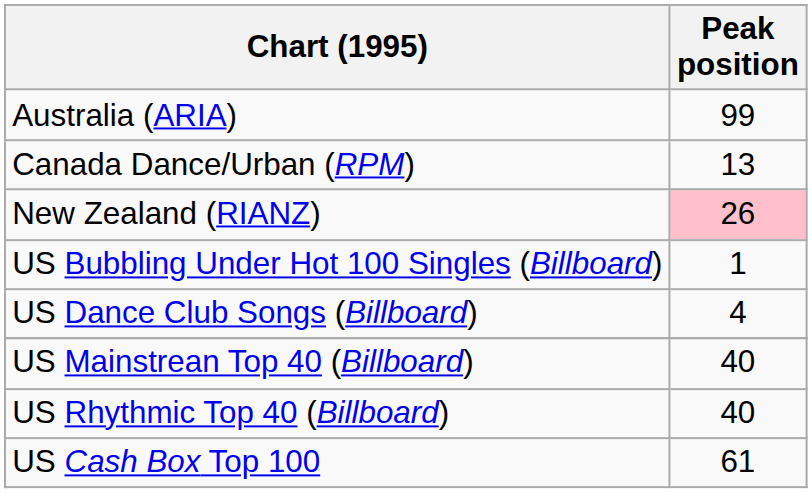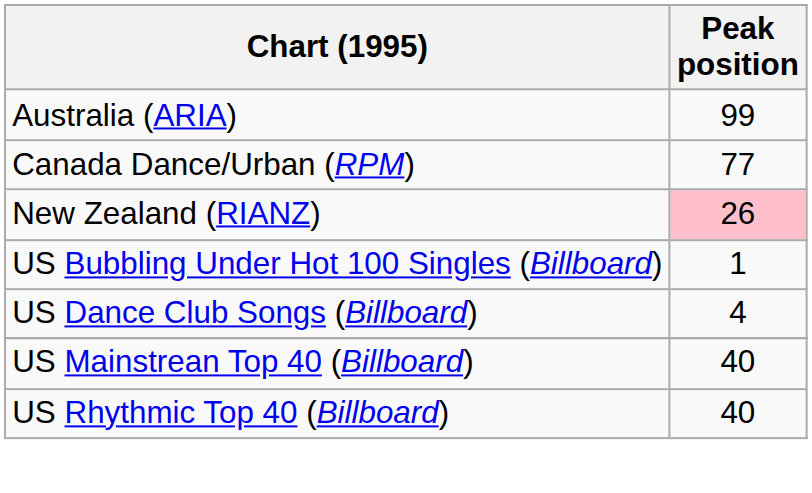 <table class="wikitable sortable">
 <tr>
 <th>Chart (1995)</th>
 <th>Peak<br>position</th>
 </tr>
 <tr>
 <td>Australia (<a href='#'>ARIA</a>)</td>
 <td align="center">99</td>
 </tr>
 <tr>
 <td>Canada Dance/Urban (<a href='#'><em>RPM</em></a>)</td>
-<td align="center">13</td>
+<td align="center">77</td>
 </tr>
 <tr>
 <td>New Zealand (<a href='#'>RIANZ</a>)</td>
 <td align="center" style="background: pink;">26</td>
 </tr>
 <tr>
 <td>US <a href='#'>Bubbling Under Hot 100 Singles</a> (<em><a href='#'>Billboard</a></em>)</td>
 <td align="center">1</td>
 </tr>
 <tr>
 <td>US <a href='#'>Dance Club Songs</a> (<em><a href='#'>Billboard</a></em>)</td>
 <td align="center">4</td>
 </tr>
 <tr>
 </tr>
 <tr>
 <td>US <a href='#'>Mainstrean Top 40</a> (<em><a href='#'>Billboard</a></em>)</td>
 <td align="center">40</td>
 </tr>
 <tr>
 <td>US <a href='#'>Rhythmic Top 40</a> (<em><a href='#'>Billboard</a></em>)</td>
 <td align="center">40</td>
 </tr>
-<tr>
-<td>US <a href='#'><em>Cash Box</em> Top 100</a></td>
-<td align="center">61</td>
-</tr>
 </table>
